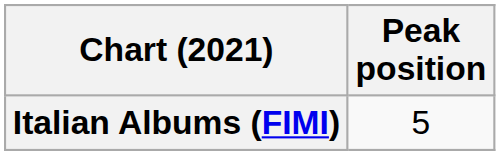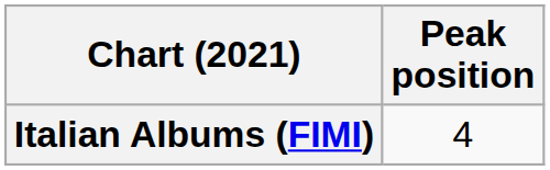 <table class="wikitable plainrowheaders" style="text-align:center">
 <tr>
 <th scope="col">Chart (2021)</th>
 <th scope="col">Peak<br>position</th>
 </tr>
 <tr>
 <th scope="row">Italian Albums (<a href='#'>FIMI</a>)</th>
-<td>5</td>
+<td>4</td>
 </tr>
 </table>
